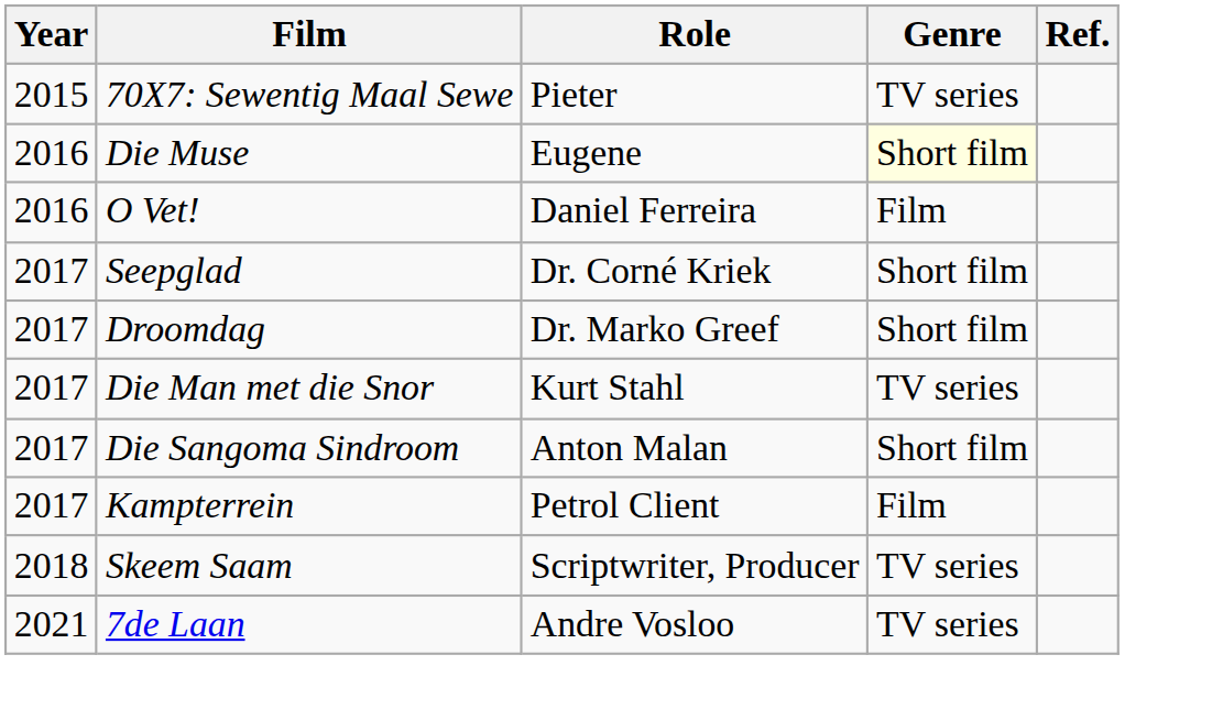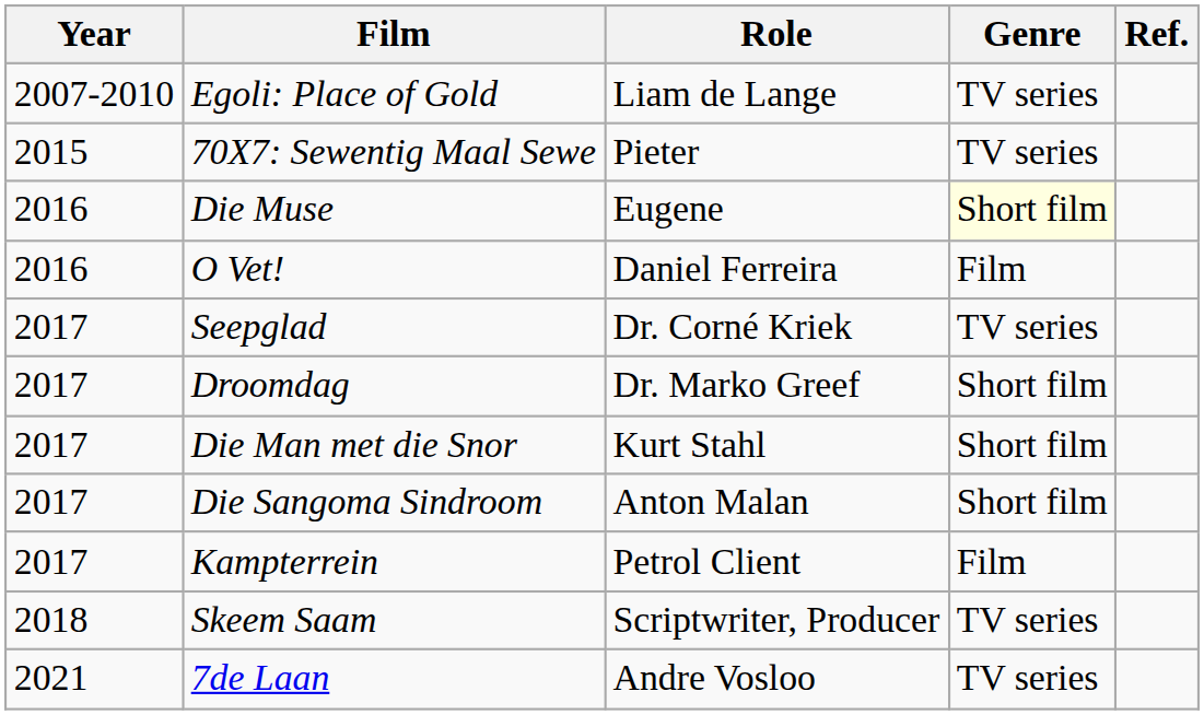 <table class="wikitable">
 <tr>
 <th>Year</th>
 <th>Film</th>
 <th>Role</th>
 <th>Genre</th>
 <th>Ref.</th>
+</tr>
+<tr>
+<td>2007-2010</td>
+<td><em>Egoli: Place of Gold</em></td>
+<td>Liam de Lange</td>
+<td>TV series</td>
+<td></td>
 </tr>
 <tr>
 <td>2015</td>
 <td><em>70X7: Sewentig Maal Sewe</em></td>
 <td>Pieter</td>
 <td>TV series</td>
 <td></td>
 </tr>
 <tr>
 <td>2016</td>
 <td><em>Die Muse</em></td>
 <td>Eugene</td>
 <td style="background: lightyellow;">Short film</td>
 <td></td>
 </tr>
 <tr>
 <td>2016</td>
 <td><em>O Vet!</em></td>
 <td>Daniel Ferreira</td>
 <td>Film</td>
 <td></td>
 </tr>
 <tr>
 <td>2017</td>
 <td><em>Seepglad</em></td>
 <td>Dr. Corné Kriek</td>
-<td>Short film</td>
+<td>TV series</td>
 <td></td>
 </tr>
 <tr>
 <td>2017</td>
 <td><em>Droomdag</em></td>
 <td>Dr. Marko Greef</td>
 <td>Short film</td>
 <td></td>
 </tr>
 <tr>
 <td>2017</td>
 <td><em>Die Man met die Snor</em></td>
 <td>Kurt Stahl</td>
-<td>TV series</td>
+<td>Short film</td>
 <td></td>
 </tr>
 <tr>
 <td>2017</td>
 <td><em>Die Sangoma Sindroom</em></td>
 <td>Anton Malan</td>
 <td>Short film</td>
 <td></td>
 </tr>
 <tr>
 <td>2017</td>
 <td><em>Kampterrein</em></td>
 <td>Petrol Client</td>
 <td>Film</td>
 <td></td>
 </tr>
 <tr>
 <td>2018</td>
 <td><em>Skeem Saam</em></td>
 <td>Scriptwriter, Producer</td>
 <td>TV series</td>
 <td></td>
 </tr>
 <tr>
 <td>2021</td>
 <td><em><a href='#'>7de Laan</a></em></td>
 <td>Andre Vosloo</td>
 <td>TV series</td>
 <td></td>
 </tr>
 </table>
